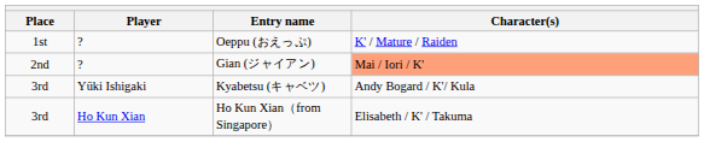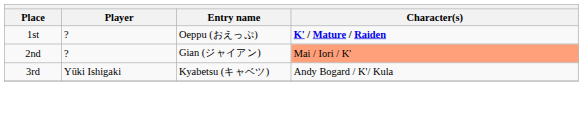 <table class="wikitable" width=100%>
 <tr>
 <th colspan=4></th>
 </tr>
 <tr>
 <th width=10%>Place</th>
 <th width=20%>Player</th>
 <th width=20%>Entry name</th>
 <th width=50%>Character(s)</th>
 </tr>
 <tr>
 <td align=center>1st</td>
 <td>?</td>
 <td>Oeppu (おえっぷ)</td>
-<td><a href='#'>K'</a> / <a href='#'>Mature</a> / <a href='#'>Raiden</a></td>
+<td><strong><a href='#'>K'</a> / <a href='#'>Mature</a> / <a href='#'>Raiden</a></strong></td>
 </tr>
 <tr>
 <td align=center>2nd</td>
 <td>?</td>
 <td>Gian (ジャイアン)</td>
 <td style="background: lightsalmon;">Mai / Iori / K'</td>
 </tr>
 <tr>
 <td align=center>3rd</td>
 <td>Yūki Ishigaki</td>
 <td>Kyabetsu (キャベツ)</td>
 <td>Andy Bogard / K'/ Kula</td>
 </tr>
 <tr>
-<td align=center>3rd</td>
-<td><a href='#'>Ho Kun Xian</a></td>
-<td>Ho Kun Xian（from Singapore）</td>
-<td>Elisabeth / K' / Takuma</td>
-</tr>
-<tr>
 </tr>
 </table>
